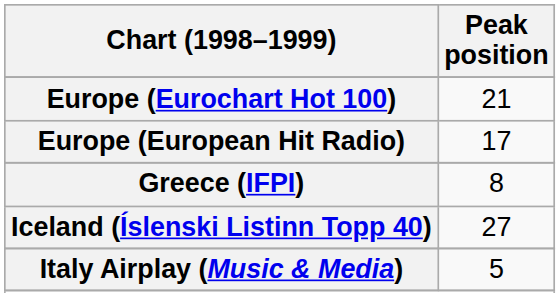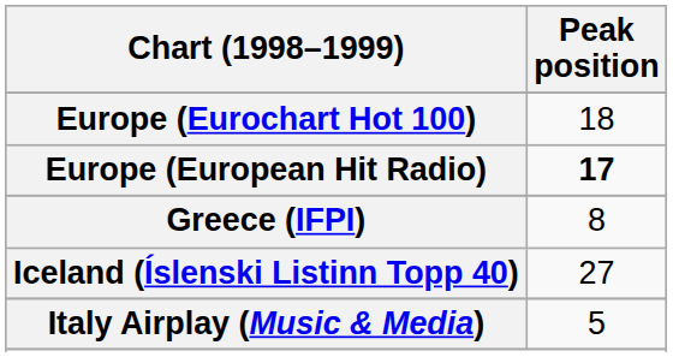 <table class="wikitable sortable plainrowheaders" style="text-align:center">
 <tr>
 <th>Chart (1998–1999)</th>
 <th>Peak<br>position</th>
 </tr>
 <tr>
 </tr>
 <tr>
 </tr>
 <tr>
 </tr>
 <tr>
 <th scope="row">Europe (<a href='#'>Eurochart Hot 100</a>)</th>
-<td>21</td>
+<td>18</td>
 </tr>
 <tr>
 <th scope="row">Europe (European Hit Radio)</th>
-<td align="center">17</td>
+<td align="center"><strong>17</strong></td>
 </tr>
 <tr>
 </tr>
 <tr>
 </tr>
 <tr>
 <th scope="row">Greece (<a href='#'>IFPI</a>)</th>
 <td>8</td>
 </tr>
 <tr>
 <th scope="row">Iceland (<a href='#'>Íslenski Listinn Topp 40</a>)</th>
 <td>27</td>
 </tr>
 <tr>
 </tr>
 <tr>
 <th scope="row">Italy Airplay (<em><a href='#'>Music & Media</a></em>)</th>
 <td>5</td>
 </tr>
 <tr>
 </tr>
 <tr>
 </tr>
 <tr>
 </tr>
 <tr>
 </tr>
 <tr>
 </tr>
 <tr>
 </tr>
 </table>
